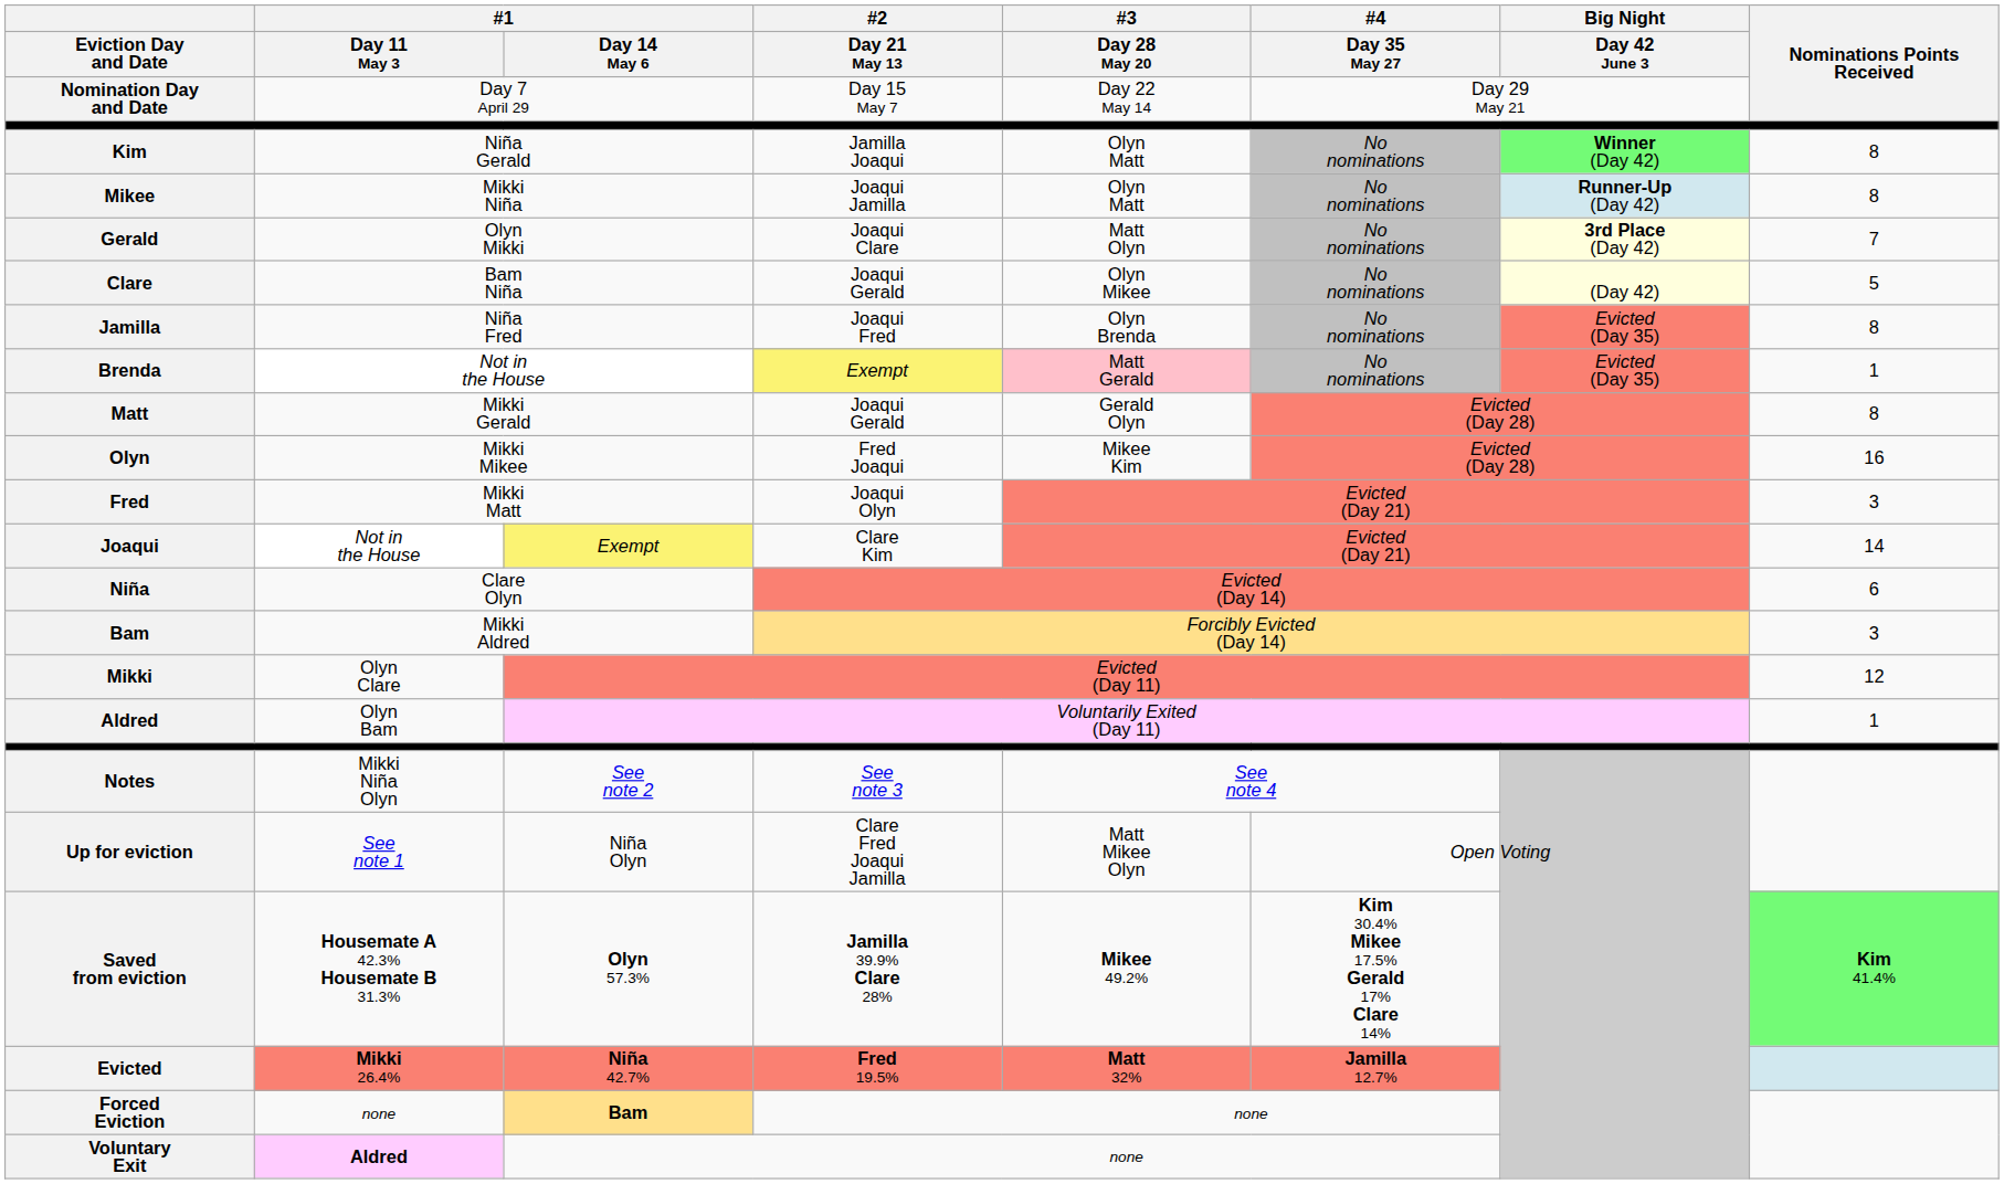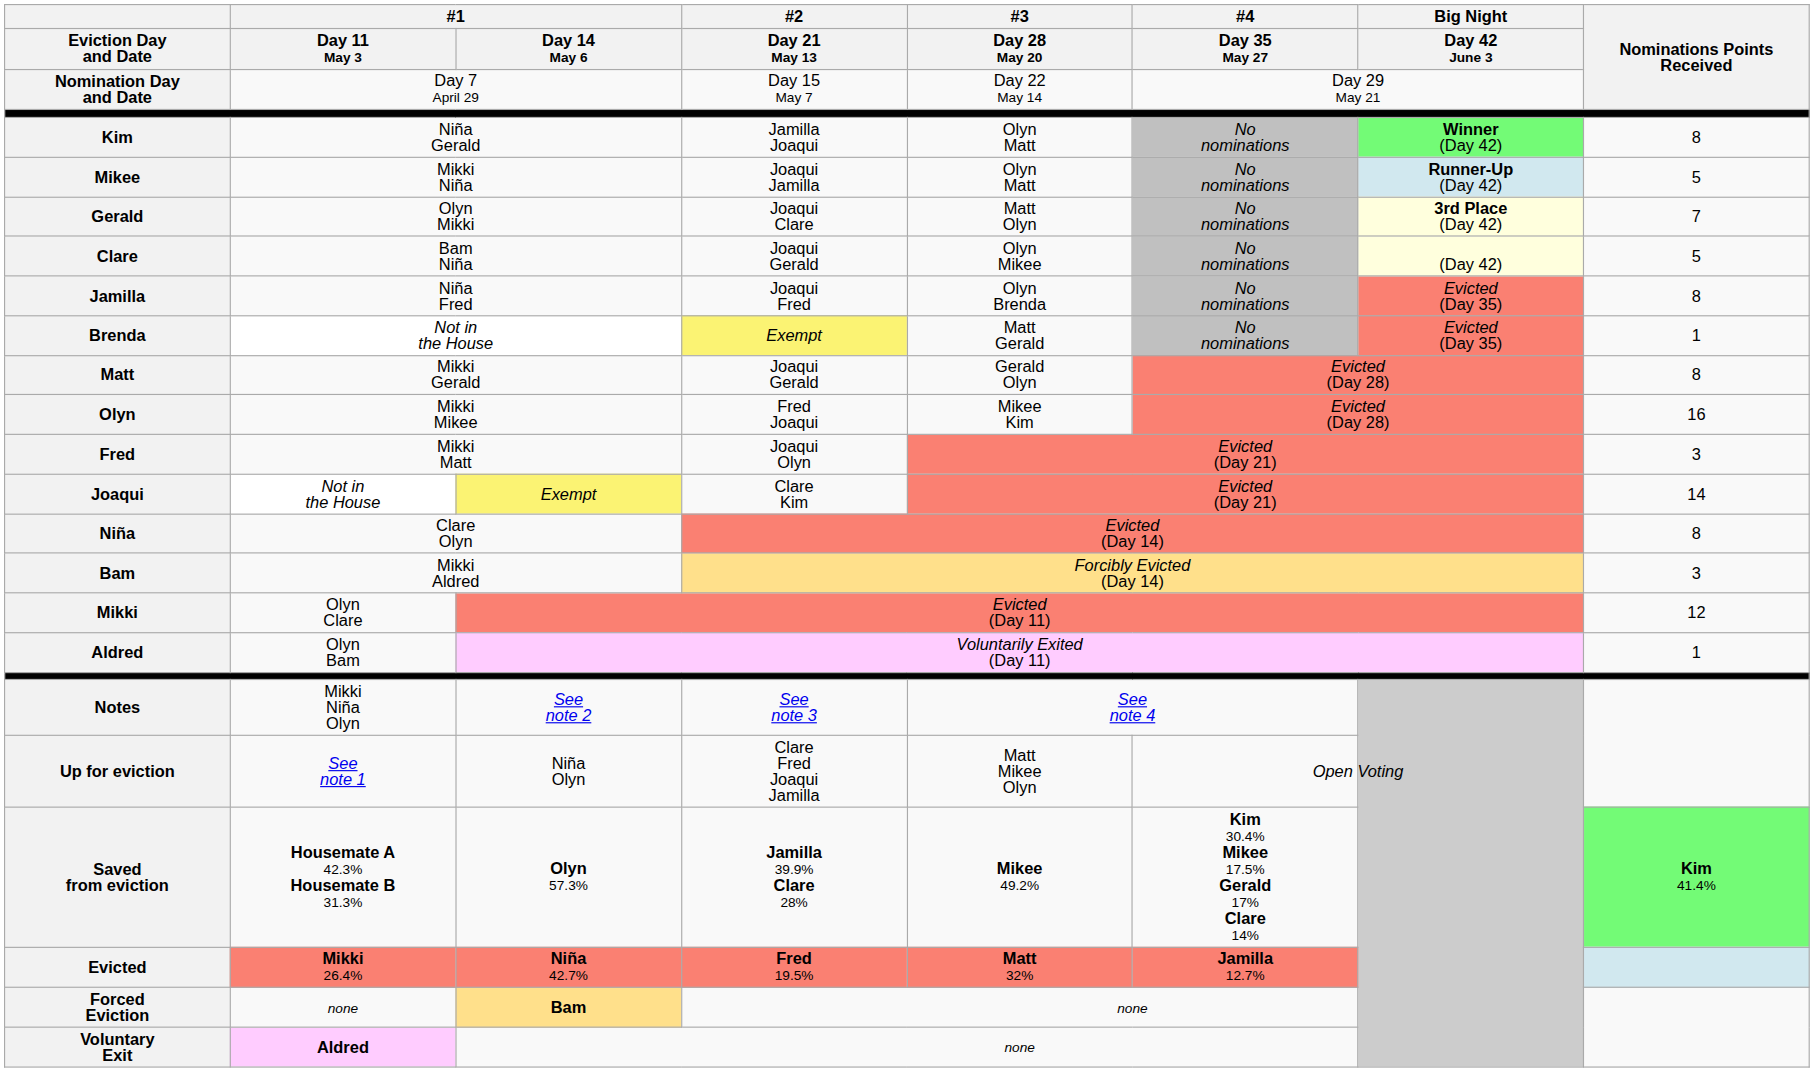 <table class="wikitable" style="text-align:center; font-size:90%; line-height:14px; width:100%;">
 <tr>
 <th style="width: 9%;"></th>
 <th colspan="2">#1</th>
 <th style="width: 9%;">#2</th>
 <th style="width: 9%;">#3</th>
 <th style="width: 9%;">#4</th>
 <th style="width: 9%;">Big Night</th>
 <th style="width: 9%;" rowspan="3">Nominations Points Received</th>
 </tr>
 <tr>
 <th>Eviction Day<br>and Date</th>
 <th style="width: 9%;">Day 11 <br><small>May 3</small></th>
 <th style="width: 9%;">Day 14<br><small>May 6</small></th>
 <th>Day 21<br><small>May 13</small></th>
 <th>Day 28<br><small>May 20</small></th>
 <th>Day 35<br><small>May 27</small></th>
 <th>Day 42<br><small>June 3</small></th>
 </tr>
 <tr>
 <th>Nomination Day<br>and Date</th>
 <td colspan="2">Day 7<br><small>April 29</small></td>
 <td>Day 15<br><small>May 7</small></td>
 <td>Day 22<br><small>May 14</small></td>
 <td colspan="2">Day 29<br><small>May 21</small></td>
 </tr>
 <tr>
 <th style="background:#000000;" colspan="8"></th>
 </tr>
 <tr>
 <th>Kim</th>
 <td colspan="2">Niña<br>Gerald</td>
 <td>Jamilla<br>Joaqui</td>
 <td>Olyn<br>Matt</td>
 <td style="background:#c0c0c0; text-align:center"><em>No<br>nominations</em></td>
 <td style="background:#73FB76;"><strong>Winner</strong><br>(Day 42)</td>
 <td>8</td>
 </tr>
 <tr>
 <th>Mikee</th>
 <td colspan="2">Mikki<br>Niña</td>
 <td>Joaqui<br>Jamilla</td>
 <td>Olyn<br>Matt</td>
 <td style="background:#c0c0c0; text-align:center"><em>No<br>nominations</em></td>
 <td style="background:#D1E8EF;"><strong>Runner-Up</strong><br>(Day 42)</td>
-<td>8</td>
+<td>5</td>
 </tr>
 <tr>
 <th>Gerald</th>
 <td colspan="2">Olyn<br>Mikki</td>
 <td>Joaqui<br>Clare</td>
 <td>Matt<br>Olyn</td>
 <td style="background:#c0c0c0; text-align:center"><em>No<br>nominations</em></td>
 <td style="background:#FFFFDD;"><strong>3rd Place</strong><br>(Day 42)</td>
 <td>7</td>
 </tr>
 <tr>
 <th>Clare</th>
 <td colspan="2">Bam<br>Niña</td>
 <td>Joaqui<br>Gerald</td>
 <td>Olyn<br>Mikee</td>
 <td style="background:#c0c0c0; text-align:center"><em>No<br>nominations</em></td>
 <td style="background:#FFFFDD;"><br>(Day 42)</td>
 <td>5</td>
 </tr>
 <tr>
 <th>Jamilla</th>
 <td colspan="2">Niña<br>Fred</td>
 <td>Joaqui<br>Fred</td>
 <td>Olyn<br>Brenda</td>
 <td style="background:#c0c0c0; text-align:center"><em>No<br>nominations</em></td>
 <td style="background:#FA8072; text-align:center" colspan="1"><em>Evicted</em><br>(Day 35)</td>
 <td>8</td>
 </tr>
 <tr>
 <th>Brenda</th>
 <td style="text-align:center; background:#FFFFFF;" colspan="2"><em>Not in <br>the House</em></td>
 <td style="background:#FBF373;" colspan=1><em>Exempt</em></td>
-<td style="background: pink;">Matt<br>Gerald</td>
+<td>Matt<br>Gerald</td>
 <td style="background:#c0c0c0; text-align:center"><em>No<br>nominations</em></td>
 <td style="background:#FA8072; text-align:center" colspan="1"><em>Evicted</em><br>(Day 35)</td>
 <td>1</td>
 </tr>
 <tr>
 <th>Matt</th>
 <td colspan="2">Mikki<br>Gerald</td>
 <td>Joaqui<br>Gerald</td>
 <td>Gerald<br>Olyn</td>
 <td style="background:#FA8072; text-align:center" colspan="2"><em>Evicted</em><br>(Day 28)</td>
 <td>8</td>
 </tr>
 <tr>
 <th>Olyn</th>
 <td colspan="2">Mikki<br>Mikee</td>
 <td>Fred<br>Joaqui</td>
 <td>Mikee<br>Kim</td>
 <td style="background:#FA8072; text-align:center" colspan="2"><em>Evicted</em><br>(Day 28)</td>
 <td>16</td>
 </tr>
 <tr>
 <th>Fred</th>
 <td colspan="2">Mikki<br>Matt</td>
 <td>Joaqui<br>Olyn</td>
 <td style="background:#FA8072; text-align:center" colspan="3"><em>Evicted</em><br>(Day 21)</td>
 <td>3</td>
 </tr>
 <tr>
 <th>Joaqui</th>
 <td style="text-align:center; background:#FFFFFF;"><em>Not in<br>the House</em></td>
 <td style="background:#FBF373;" colspan=1><em>Exempt</em></td>
 <td>Clare<br>Kim</td>
 <td style="background:#FA8072; text-align:center" colspan="3"><em>Evicted</em><br>(Day 21)</td>
 <td>14</td>
 </tr>
 <tr>
 <th>Niña</th>
 <td colspan="2">Clare<br>Olyn</td>
 <td style="background:#FA8072; text-align:center" colspan="4"><em>Evicted</em><br>(Day 14)</td>
-<td>6</td>
+<td>8</td>
 </tr>
 <tr>
 <th>Bam</th>
 <td colspan="2">Mikki<br>Aldred</td>
 <td style="background:#FFE08B; text-align:center" colspan="4"><em>Forcibly Evicted</em><br>(Day 14)</td>
 <td>3</td>
 </tr>
 <tr>
 <th>Mikki</th>
 <td>Olyn<br>Clare</td>
 <td style="background:#FA8072; text-align:center" colspan="5"><em>Evicted</em><br>(Day 11)</td>
 <td>12</td>
 </tr>
 <tr>
 <th>Aldred</th>
 <td>Olyn<br>Bam</td>
 <td style="background:#FFCCFF; text-align:center" colspan="5"><em>Voluntarily Exited</em><br>(Day 11)</td>
 <td>1</td>
 </tr>
 <tr>
 <th style="background:#000000;" colspan="8"></th>
 </tr>
 <tr>
 <th>Notes</th>
 <td>Mikki<br>Niña<br>Olyn</td>
 <td><a href='#'><em>See<br>note 2</em></a></td>
 <td><a href='#'><em>See<br>note 3</em></a></td>
 <td colspan="2"><a href='#'><em>See<br>note 4</em></a></td>
 <td rowspan=6 style="background:#CCCCCC"></td>
 </tr>
 <tr>
 <th>Up for eviction</th>
 <td><a href='#'><em>See<br>note 1</em></a></td>
 <td>Niña<br>Olyn</td>
 <td>Clare<br>Fred<br>Joaqui<br>Jamilla</td>
 <td>Matt<br>Mikee<br>Olyn</td>
 <td colspan=2><em>Open Voting</em></td>
 </tr>
 <tr>
 <th>Saved<br>from eviction</th>
 <td><strong>Housemate A</strong><br><small>42.3%</small><br><strong>Housemate B</strong><br><small>31.3%</small></td>
 <td><strong>Olyn</strong><br><small>57.3%</small></td>
 <td><strong>Jamilla</strong><br><small>39.9%</small><br><strong>Clare</strong><br><small>28%</small></td>
 <td><strong>Mikee</strong><br><small>49.2%</small></td>
 <td><strong>Kim</strong><br><small>30.4%</small><br><strong>Mikee</strong><br><small>17.5%</small><br><strong>Gerald</strong><br><small>17%</small><br><strong>Clare</strong><br><small>14%</small></td>
 <td style="background:#73FB76"><strong>Kim</strong><br><small>41.4%</small></td>
 </tr>
 <tr>
 <th>Evicted</th>
 <td style="background:#FA8072"><strong>Mikki</strong><br><small>26.4%</small></td>
 <td style="background:#FA8072"><strong>Niña</strong><br><small>42.7%</small></td>
 <td style="background:#FA8072"><strong>Fred</strong><br><small>19.5%</small><br></td>
 <td style="background:#FA8072"><strong>Matt</strong><br><small>32%</small><br></td>
 <td style="background:#FA8072"><strong>Jamilla</strong><br><small>12.7%</small><br></td>
 <td style="background:#D1E8EF"><br></td>
 </tr>
 <tr>
 <th>Forced<br>Eviction</th>
 <td><small><em>none</em></small></td>
 <td style="background:#FFE08B; text-align:center"><strong>Bam</strong></td>
 <td colspan="4"><small><em>none</em></small></td>
 </tr>
 <tr>
 <th>Voluntary<br>Exit</th>
 <td style="background:#FFCCFF; text-align:center"><strong>Aldred</strong></td>
 <td colspan="5"><small><em>none</em></small></td>
 </tr>
 </table>
